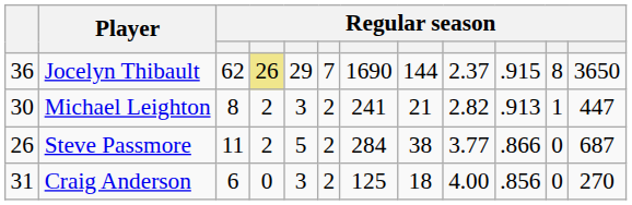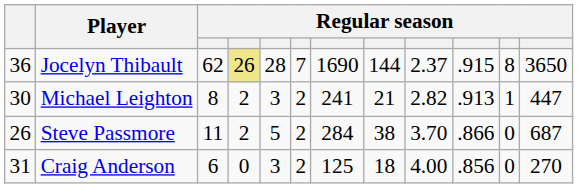 <table class="wikitable plainrowheaders" style="text-align:center;">
 <tr>
 <th scope="col" rowspan="2"></th>
 <th scope="col" rowspan="2">Player</th>
 <th scope=colgroup colspan=10>Regular season</th>
 </tr>
 <tr>
 <th scope="col"></th>
 <th scope="col"></th>
 <th scope="col"></th>
 <th scope="col"></th>
 <th scope="col"></th>
 <th scope="col"></th>
 <th scope="col"></th>
 <th scope="col"></th>
 <th scope="col"></th>
 <th scope="col"></th>
 </tr>
 <tr>
 <td scope="row">36</td>
 <td align="left"><a href='#'>Jocelyn Thibault</a></td>
 <td>62</td>
 <td style="background: khaki;">26</td>
-<td>29</td>
+<td>28</td>
 <td>7</td>
 <td>1690</td>
 <td>144</td>
 <td>2.37</td>
 <td>.915</td>
 <td>8</td>
 <td>3650</td>
 </tr>
 <tr>
 <td scope="row">30</td>
 <td align="left"><a href='#'>Michael Leighton</a></td>
 <td>8</td>
 <td>2</td>
 <td>3</td>
 <td>2</td>
 <td>241</td>
 <td>21</td>
 <td>2.82</td>
 <td>.913</td>
 <td>1</td>
 <td>447</td>
 </tr>
 <tr>
 <td scope="row">26</td>
 <td align="left"><a href='#'>Steve Passmore</a></td>
 <td>11</td>
 <td>2</td>
 <td>5</td>
 <td>2</td>
 <td>284</td>
 <td>38</td>
-<td>3.77</td>
+<td>3.70</td>
 <td>.866</td>
 <td>0</td>
 <td>687</td>
 </tr>
 <tr>
 <td scope="row">31</td>
 <td align="left"><a href='#'>Craig Anderson</a></td>
 <td>6</td>
 <td>0</td>
 <td>3</td>
 <td>2</td>
 <td>125</td>
 <td>18</td>
 <td>4.00</td>
 <td>.856</td>
 <td>0</td>
 <td>270</td>
 </tr>
 </table>
